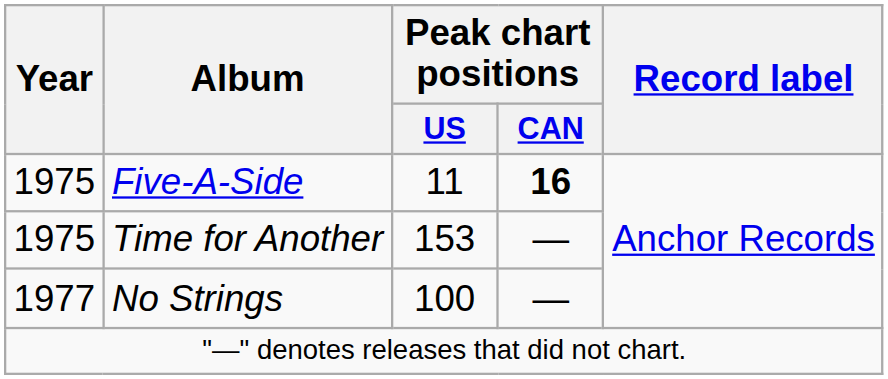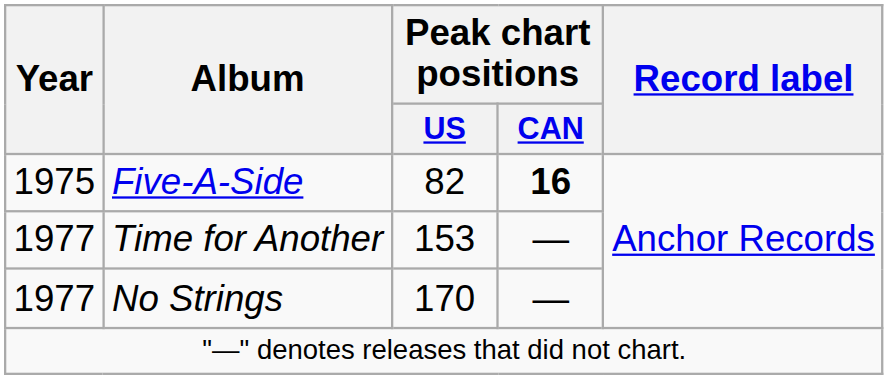 <table class="wikitable" style=text-align:center;>
 <tr>
 <th rowspan="2">Year</th>
 <th rowspan="2">Album</th>
 <th colspan="2">Peak chart positions</th>
 <th rowspan="2"><a href='#'>Record label</a></th>
 </tr>
 <tr style="font-size:smaller;">
 <th width="40"><a href='#'>US</a><br></th>
 <th width="40"><a href='#'>CAN</a><br></th>
 </tr>
 <tr>
 <td>1975</td>
 <td style="text-align:left;"><em><a href='#'>Five-A-Side</a></em></td>
-<td>11</td>
+<td>82</td>
 <td><strong>16</strong></td>
 <td rowspan="3"><a href='#'>Anchor Records</a></td>
 </tr>
 <tr>
-<td>1975</td>
+<td>1977</td>
 <td style="text-align:left;"><em>Time for Another</em></td>
 <td>153</td>
 <td>—</td>
 </tr>
 <tr>
 <td>1977</td>
 <td style="text-align:left;"><em>No Strings</em></td>
-<td>100</td>
+<td>170</td>
 <td>—</td>
 </tr>
 <tr>
 <td colspan="6" style="text-align:center; font-size:9pt;">"—" denotes releases that did not chart.</td>
 </tr>
 </table>
